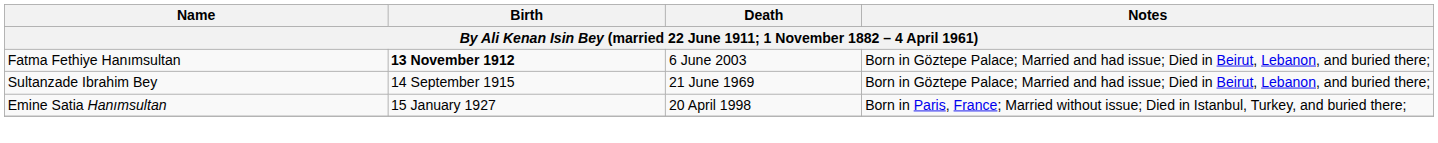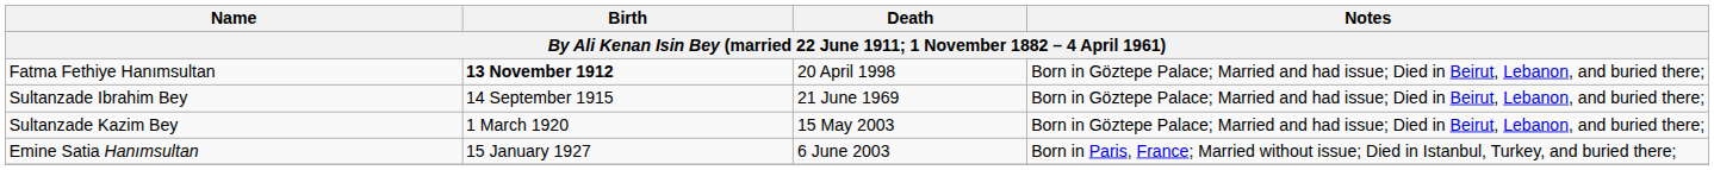 <table class="wikitable">
 <tr>
 <th>Name</th>
 <th>Birth</th>
 <th>Death</th>
 <th style="width:40%;">Notes</th>
 </tr>
 <tr>
 <th colspan="4"><strong><em>By Ali Kenan Isin Bey</em></strong> (married 22 June 1911; 1 November 1882 – 4 April 1961)</th>
 </tr>
 <tr>
 <td>Fatma Fethiye Hanımsultan</td>
 <td><strong>13 November 1912</strong></td>
-<td>6 June 2003</td>
+<td>20 April 1998</td>
 <td>Born in Göztepe Palace; Married and had issue; Died in <a href='#'>Beirut</a>, <a href='#'>Lebanon</a>, and buried there;</td>
 </tr>
 <tr>
 <td>Sultanzade Ibrahim Bey</td>
 <td>14 September 1915</td>
 <td>21 June 1969</td>
 <td>Born in Göztepe Palace; Married and had issue; Died in <a href='#'>Beirut</a>, <a href='#'>Lebanon</a>, and buried there;</td>
 </tr>
 <tr>
+<td>Sultanzade Kazim Bey</td>
+<td>1 March 1920</td>
+<td>15 May 2003</td>
+<td>Born in Göztepe Palace; Married and had issue; Died in <a href='#'>Beirut</a>, <a href='#'>Lebanon</a>, and buried there;</td>
+</tr>
+<tr>
 <td>Emine Satia <em>Hanımsultan</em></td>
 <td>15 January 1927</td>
-<td>20 April 1998</td>
+<td>6 June 2003</td>
 <td>Born in <a href='#'>Paris</a>, <a href='#'>France</a>; Married without issue; Died in Istanbul, Turkey, and buried there;</td>
 </tr>
 <tr>
 </tr>
 </table>
